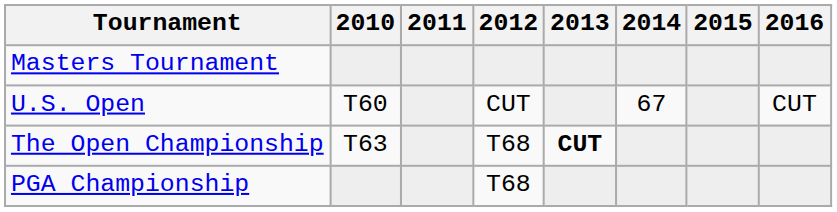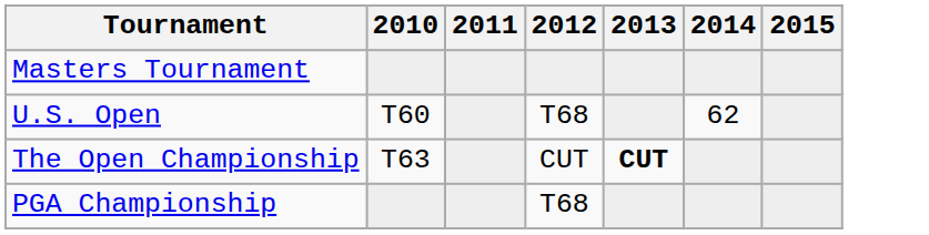 <table class="wikitable" style="font-size:95%;text-align:center;">
 <tr>
 <th>Tournament</th>
 <th>2010</th>
 <th>2011</th>
 <th>2012</th>
 <th>2013</th>
 <th>2014</th>
 <th>2015</th>
-<th>2016</th>
 </tr>
 <tr>
 <td align=left><a href='#'>Masters Tournament</a></td>
-<td style="background:#eeeeee;"></td>
 <td style="background:#eeeeee;"></td>
 <td style="background:#eeeeee;"></td>
 <td style="background:#eeeeee;"></td>
 <td style="background:#eeeeee;"></td>
 <td style="background:#eeeeee;"></td>
 <td style="background:#eeeeee;"></td>
 </tr>
 <tr>
 <td align=left><a href='#'>U.S. Open</a></td>
 <td>T60</td>
 <td style="background:#eeeeee;"></td>
-<td>CUT</td>
+<td>T68</td>
 <td style="background:#eeeeee;"></td>
-<td>67</td>
+<td>62</td>
 <td style="background:#eeeeee;"></td>
-<td>CUT</td>
 </tr>
 <tr>
 <td align=left><a href='#'>The Open Championship</a></td>
 <td>T63</td>
 <td style="background:#eeeeee;"></td>
-<td>T68</td>
+<td>CUT</td>
 <td><strong>CUT</strong></td>
-<td style="background:#eeeeee;"></td>
 <td style="background:#eeeeee;"></td>
 <td style="background:#eeeeee;"></td>
 </tr>
 <tr>
 <td align=left><a href='#'>PGA Championship</a></td>
 <td style="background:#eeeeee;"></td>
 <td style="background:#eeeeee;"></td>
 <td>T68</td>
 <td style="background:#eeeeee;"></td>
 <td style="background:#eeeeee;"></td>
 <td style="background:#eeeeee;"></td>
-<td style="background:#eeeeee;"></td>
 </tr>
 </table>
